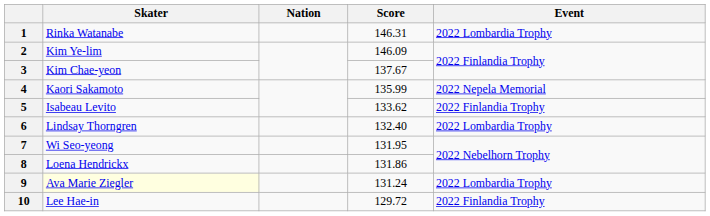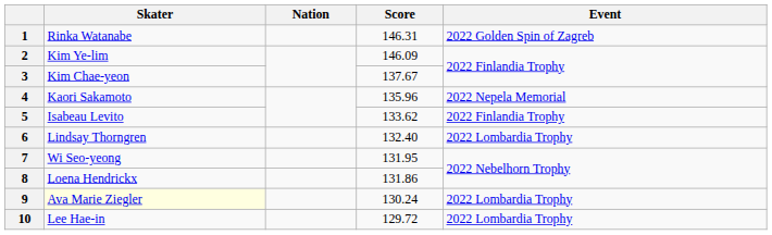 <table class="wikitable sortable" style="text-align:left; width:75%">
 <tr>
 <th scope="col"></th>
 <th scope="col">Skater</th>
 <th scope="col">Nation</th>
 <th scope="col">Score</th>
 <th scope="col">Event</th>
 </tr>
 <tr>
 <th scope="row">1</th>
 <td><a href='#'>Rinka Watanabe</a></td>
 <td></td>
 <td style="text-align:center;">146.31</td>
-<td><a href='#'>2022 Lombardia Trophy</a></td>
+<td><a href='#'>2022 Golden Spin of Zagreb</a></td>
 </tr>
 <tr>
 <th scope="row">2</th>
 <td><a href='#'>Kim Ye-lim</a></td>
 <td rowspan="2"></td>
 <td style="text-align:center;">146.09</td>
 <td rowspan="2"><a href='#'>2022 Finlandia Trophy</a></td>
 </tr>
 <tr>
 <th scope="row">3</th>
 <td><a href='#'>Kim Chae-yeon</a></td>
 <td style="text-align:center;">137.67</td>
 </tr>
 <tr>
 <th scope="row">4</th>
 <td><a href='#'>Kaori Sakamoto</a></td>
 <td rowspan="2"></td>
-<td style="text-align:center;">135.99</td>
+<td style="text-align:center;">135.96</td>
 <td><a href='#'>2022 Nepela Memorial</a></td>
 </tr>
 <tr>
 <th scope="row">5</th>
 <td><a href='#'>Isabeau Levito</a></td>
 <td style="text-align:center;">133.62</td>
 <td><a href='#'>2022 Finlandia Trophy</a></td>
 </tr>
 <tr>
 <th scope="row">6</th>
 <td><a href='#'>Lindsay Thorngren</a></td>
 <td></td>
 <td style="text-align:center;">132.40</td>
 <td><a href='#'>2022 Lombardia Trophy</a></td>
 </tr>
 <tr>
 <th scope="row">7</th>
 <td><a href='#'>Wi Seo-yeong</a></td>
 <td></td>
 <td style="text-align:center;">131.95</td>
 <td rowspan="2"><a href='#'>2022 Nebelhorn Trophy</a></td>
 </tr>
 <tr>
 <th scope="row">8</th>
 <td><a href='#'>Loena Hendrickx</a></td>
 <td></td>
 <td style="text-align:center;">131.86</td>
 </tr>
 <tr>
 <th scope="row">9</th>
 <td style="background: lightyellow;"><a href='#'>Ava Marie Ziegler</a></td>
 <td></td>
-<td style="text-align:center;">131.24</td>
+<td style="text-align:center;">130.24</td>
 <td><a href='#'>2022 Lombardia Trophy</a></td>
 </tr>
 <tr>
 <th scope="row">10</th>
 <td><a href='#'>Lee Hae-in</a></td>
 <td></td>
 <td style="text-align:center;">129.72</td>
-<td><a href='#'>2022 Finlandia Trophy</a></td>
+<td><a href='#'>2022 Lombardia Trophy</a></td>
 </tr>
 </table>
